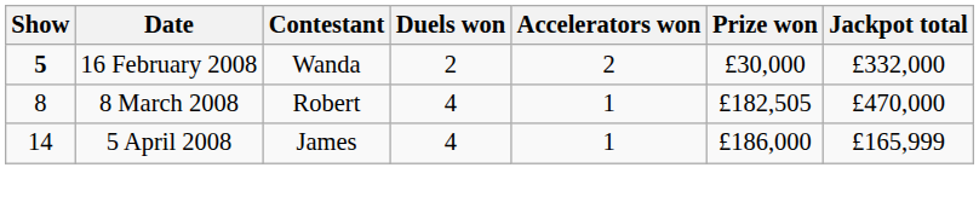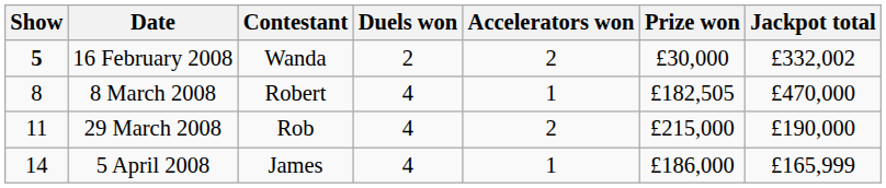 <table class="wikitable" style="text-align: center;">
 <tr>
 <th>Show</th>
 <th>Date</th>
 <th>Contestant</th>
 <th>Duels won</th>
 <th>Accelerators won</th>
 <th>Prize won</th>
 <th>Jackpot total</th>
 </tr>
 <tr>
 <td><strong>5</strong></td>
 <td>16 February 2008</td>
 <td>Wanda</td>
 <td>2</td>
 <td>2</td>
 <td>£30,000</td>
-<td>£332,000</td>
+<td>£332,002</td>
 </tr>
 <tr>
 <td>8</td>
 <td>8 March 2008</td>
 <td>Robert</td>
 <td>4</td>
 <td>1</td>
 <td>£182,505</td>
 <td>£470,000</td>
 </tr>
 <tr>
+<td>11</td>
+<td>29 March 2008</td>
+<td>Rob</td>
+<td>4</td>
+<td>2</td>
+<td>£215,000</td>
+<td>£190,000</td>
+</tr>
+<tr>
 <td>14</td>
 <td>5 April 2008</td>
 <td>James</td>
 <td>4</td>
 <td>1</td>
 <td>£186,000</td>
 <td>£165,999</td>
 </tr>
 </table>
